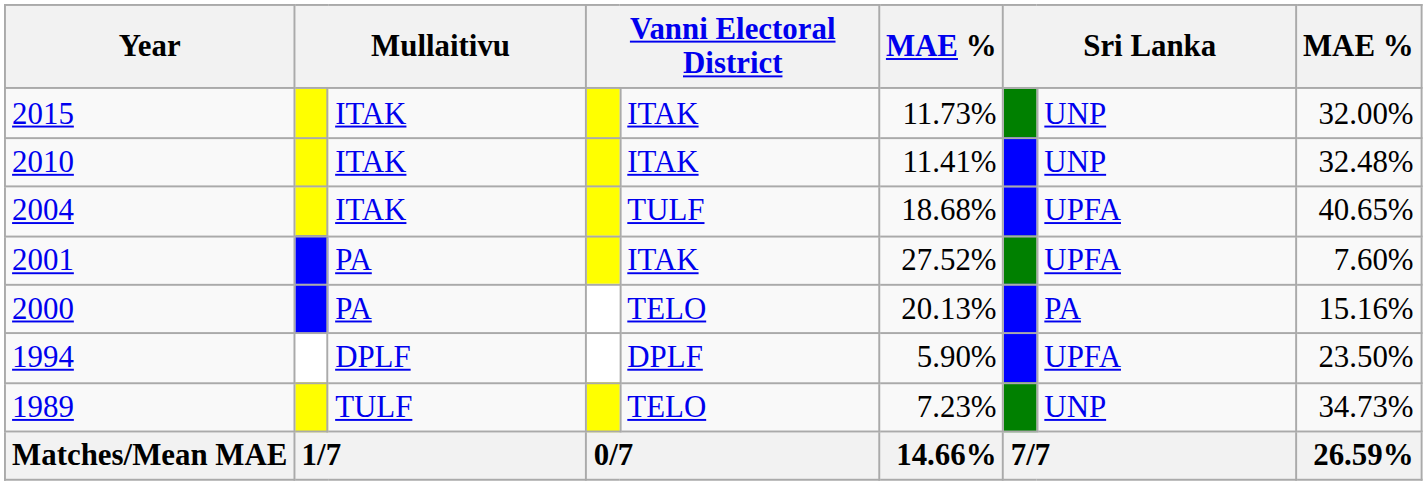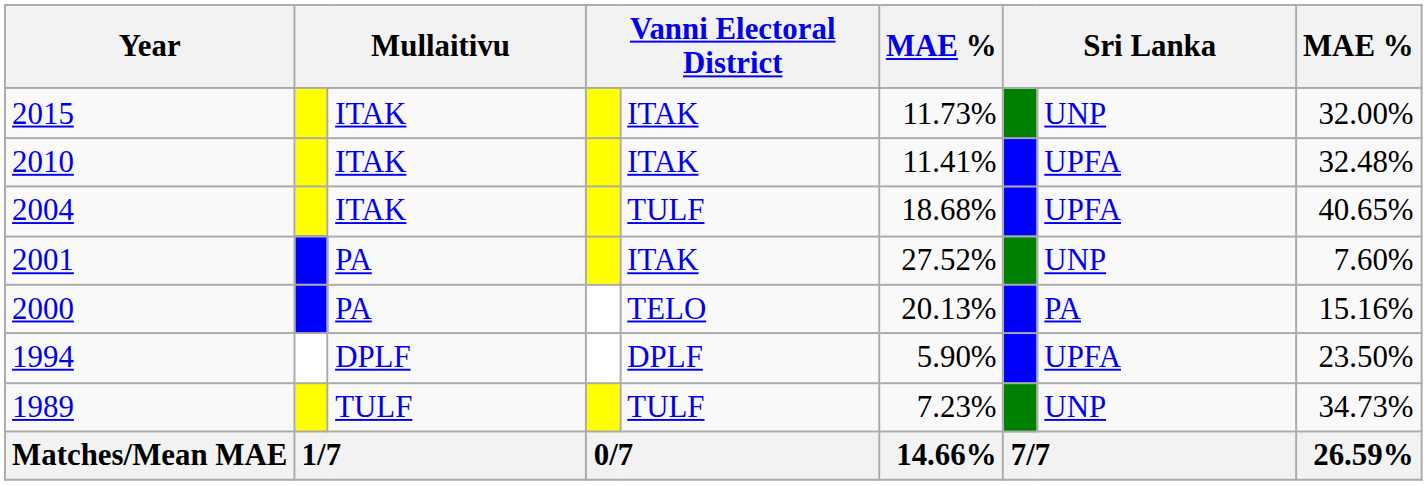 <table class="wikitable">
 <tr>
 <th>Year</th>
 <th colspan="2" width="144px">Mullaitivu</th>
 <th colspan="2" width="144px"><a href='#'>Vanni Electoral District</a></th>
 <th><a href='#'>MAE</a> %</th>
 <th colspan="2" width="144px">Sri Lanka</th>
 <th>MAE %</th>
 </tr>
 <tr>
 <td><a href='#'>2015</a></td>
 <td style="background-color:yellow;" width="10px"></td>
 <td style="text-align:left;"><a href='#'>ITAK</a></td>
 <td style="background-color:yellow;" width="10px"></td>
 <td style="text-align:left;"><a href='#'>ITAK</a></td>
 <td style="text-align:right;">11.73%</td>
 <td style="background-color:green;" width="10px"></td>
 <td style="text-align:left;"><a href='#'>UNP</a></td>
 <td style="text-align:right;">32.00%</td>
 </tr>
 <tr>
 <td><a href='#'>2010</a></td>
 <td style="background-color:yellow;" width="10px"></td>
 <td style="text-align:left;"><a href='#'>ITAK</a></td>
 <td style="background-color:yellow;" width="10px"></td>
 <td style="text-align:left;"><a href='#'>ITAK</a></td>
 <td style="text-align:right;">11.41%</td>
 <td style="background-color:blue;" width="10px"></td>
-<td style="text-align:left;"><a href='#'>UNP</a></td>
+<td style="text-align:left;"><a href='#'>UPFA</a></td>
 <td style="text-align:right;">32.48%</td>
 </tr>
 <tr>
 <td><a href='#'>2004</a></td>
 <td style="background-color:yellow;" width="10px"></td>
 <td style="text-align:left;"><a href='#'>ITAK</a></td>
 <td style="background-color:yellow;" width="10px"></td>
 <td style="text-align:left;"><a href='#'>TULF</a></td>
 <td style="text-align:right;">18.68%</td>
 <td style="background-color:blue;" width="10px"></td>
 <td style="text-align:left;"><a href='#'>UPFA</a></td>
 <td style="text-align:right;">40.65%</td>
 </tr>
 <tr>
 <td><a href='#'>2001</a></td>
 <td style="background-color:blue;" width="10px"></td>
 <td style="text-align:left;"><a href='#'>PA</a></td>
 <td style="background-color:yellow;" width="10px"></td>
 <td style="text-align:left;"><a href='#'>ITAK</a></td>
 <td style="text-align:right;">27.52%</td>
 <td style="background-color:green;" width="10px"></td>
-<td style="text-align:left;"><a href='#'>UPFA</a></td>
+<td style="text-align:left;"><a href='#'>UNP</a></td>
 <td style="text-align:right;">7.60%</td>
 </tr>
 <tr>
 <td><a href='#'>2000</a></td>
 <td style="background-color:blue;" width="10px"></td>
 <td style="text-align:left;"><a href='#'>PA</a></td>
 <td style="background-color:white;" width="10px"></td>
 <td style="text-align:left;"><a href='#'>TELO</a></td>
 <td style="text-align:right;">20.13%</td>
 <td style="background-color:blue;" width="10px"></td>
 <td style="text-align:left;"><a href='#'>PA</a></td>
 <td style="text-align:right;">15.16%</td>
 </tr>
 <tr>
 <td><a href='#'>1994</a></td>
 <td style="background-color:white;" width="10px"></td>
 <td style="text-align:left;"><a href='#'>DPLF</a></td>
 <td style="background-color:white;" width="10px"></td>
 <td style="text-align:left;"><a href='#'>DPLF</a></td>
 <td style="text-align:right;">5.90%</td>
 <td style="background-color:blue;" width="10px"></td>
 <td style="text-align:left;"><a href='#'>UPFA</a></td>
 <td style="text-align:right;">23.50%</td>
 </tr>
 <tr>
 <td><a href='#'>1989</a></td>
 <td style="background-color:yellow;" width="10px"></td>
 <td style="text-align:left;"><a href='#'>TULF</a></td>
 <td style="background-color:yellow;" width="10px"></td>
-<td style="text-align:left;"><a href='#'>TELO</a></td>
+<td style="text-align:left;"><a href='#'>TULF</a></td>
 <td style="text-align:right;">7.23%</td>
 <td style="background-color:green;" width="10px"></td>
 <td style="text-align:left;"><a href='#'>UNP</a></td>
 <td style="text-align:right;">34.73%</td>
 </tr>
 <tr>
 <th>Matches/Mean MAE</th>
 <th style="text-align:left;"colspan="2" width="144px">1/7</th>
 <th style="text-align:left;"colspan="2" width="144px">0/7</th>
 <th style="text-align:right;">14.66%</th>
 <th style="text-align:left;"colspan="2" width="144px">7/7</th>
 <th style="text-align:right;">26.59%</th>
 </tr>
 </table>
